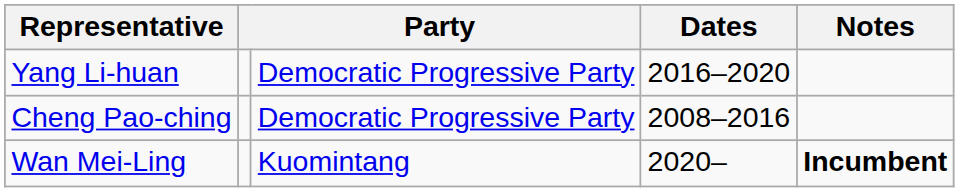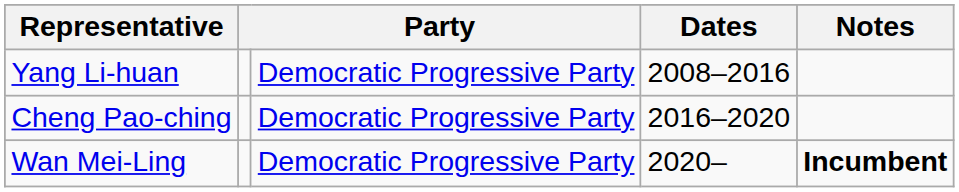 <table class=wikitable>
 <tr valign=bottom>
 <th>Representative</th>
 <th colspan="2">Party</th>
 <th>Dates</th>
 <th>Notes</th>
 </tr>
 <tr>
 <td><a href='#'>Yang Li-huan</a></td>
 <td bgcolor=></td>
 <td><a href='#'>Democratic Progressive Party</a></td>
-<td>2016–2020</td>
+<td>2008–2016</td>
 <td></td>
 </tr>
 <tr>
 <td><a href='#'>Cheng Pao-ching</a></td>
 <td bgcolor=></td>
 <td><a href='#'>Democratic Progressive Party</a></td>
-<td>2008–2016</td>
+<td>2016–2020</td>
 <td></td>
 </tr>
 <tr>
 <td><a href='#'>Wan Mei-Ling</a></td>
 <td bgcolor=></td>
-<td><a href='#'>Kuomintang</a></td>
+<td><a href='#'>Democratic Progressive Party</a></td>
 <td>2020–</td>
 <td><strong>Incumbent</strong></td>
 </tr>
 </table>
